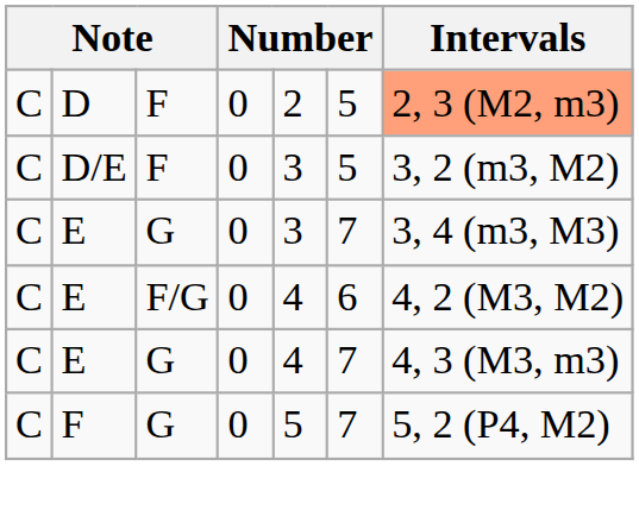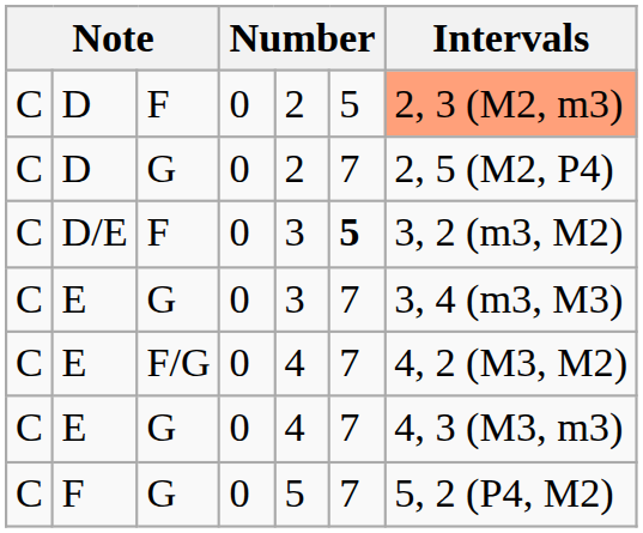 <table class="wikitable">
 <tr>
 <th colspan="3">Note</th>
 <th colspan="3">Number</th>
 <th>Intervals</th>
 </tr>
 <tr>
 <td>C</td>
 <td>D</td>
 <td>F</td>
 <td>0</td>
 <td>2</td>
 <td>5</td>
 <td style="background: lightsalmon;">2, 3 (M2, m3)</td>
 </tr>
 <tr>
 <td>C</td>
+<td>D</td>
+<td>G</td>
+<td>0</td>
+<td>2</td>
+<td>7</td>
+<td>2, 5 (M2, P4)</td>
+</tr>
+<tr>
+<td>C</td>
 <td>D/E</td>
 <td>F</td>
 <td>0</td>
 <td>3</td>
-<td>5</td>
+<td><strong>5</strong></td>
 <td>3, 2 (m3, M2)</td>
 </tr>
 <tr>
 <td>C</td>
 <td>E</td>
 <td>G</td>
 <td>0</td>
 <td>3</td>
 <td>7</td>
 <td>3, 4 (m3, M3)</td>
 </tr>
 <tr>
 <td>C</td>
 <td>E</td>
 <td>F/G</td>
 <td>0</td>
 <td>4</td>
-<td>6</td>
+<td>7</td>
 <td>4, 2 (M3, M2)</td>
 </tr>
 <tr>
 <td>C</td>
 <td>E</td>
 <td>G</td>
 <td>0</td>
 <td>4</td>
 <td>7</td>
 <td>4, 3 (M3, m3)</td>
 </tr>
 <tr>
 <td>C</td>
 <td>F</td>
 <td>G</td>
 <td>0</td>
 <td>5</td>
 <td>7</td>
 <td>5, 2 (P4, M2)</td>
 </tr>
 </table>
